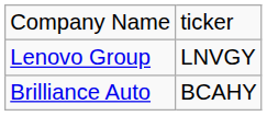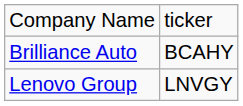 <table class="wikitable sortable" border="1">
 <tr>
 <td>Company Name</td>
 <td>ticker</td>
 </tr>
 <tr>
+<td><a href='#'>Brilliance Auto</a></td>
+<td>BCAHY</td>
+</tr>
+<tr>
 <td><a href='#'>Lenovo Group</a></td>
 <td>LNVGY</td>
 </tr>
-<tr>
-<td><a href='#'>Brilliance Auto</a></td>
-<td>BCAHY</td>
-</tr>
 </table>
